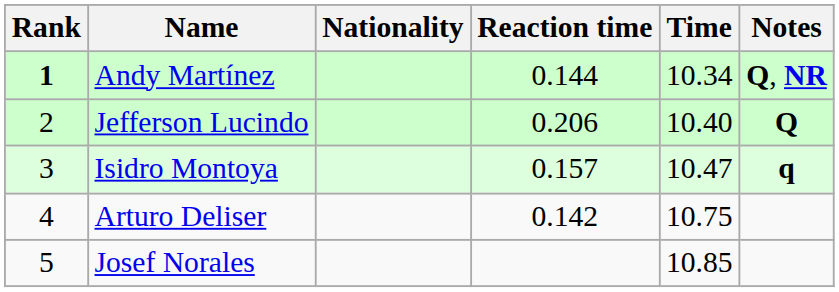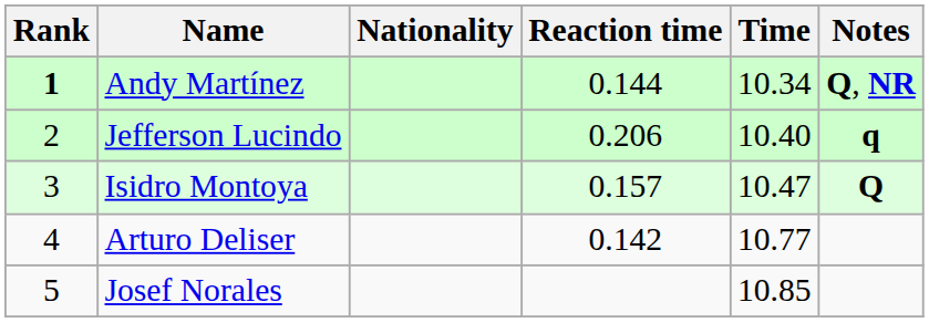 <table class="wikitable sortable" style="text-align:center">
 <tr>
 <th>Rank</th>
 <th>Name</th>
 <th>Nationality</th>
 <th>Reaction time</th>
 <th>Time</th>
 <th>Notes</th>
 </tr>
 <tr bgcolor=ccffcc>
 <td><strong>1</strong></td>
 <td align=left><a href='#'>Andy Martínez</a></td>
 <td align=left></td>
 <td>0.144</td>
 <td>10.34</td>
 <td><strong>Q</strong>, <a href='#'><strong>NR</strong></a></td>
 </tr>
 <tr bgcolor=ccffcc>
 <td>2</td>
 <td align=left><a href='#'>Jefferson Lucindo</a></td>
 <td align=left></td>
 <td>0.206</td>
 <td>10.40</td>
-<td><strong>Q</strong></td>
+<td><strong>q</strong></td>
 </tr>
 <tr bgcolor=ddffdd>
 <td>3</td>
 <td align=left><a href='#'>Isidro Montoya</a></td>
 <td align=left></td>
 <td>0.157</td>
 <td>10.47</td>
-<td><strong>q</strong></td>
+<td><strong>Q</strong></td>
 </tr>
 <tr>
 <td>4</td>
 <td align=left><a href='#'>Arturo Deliser</a></td>
 <td align=left></td>
 <td>0.142</td>
-<td>10.75</td>
+<td>10.77</td>
 <td></td>
 </tr>
 <tr>
 <td>5</td>
 <td align=left><a href='#'>Josef Norales</a></td>
 <td align=left></td>
 <td></td>
 <td>10.85</td>
 <td></td>
 </tr>
 </table>
